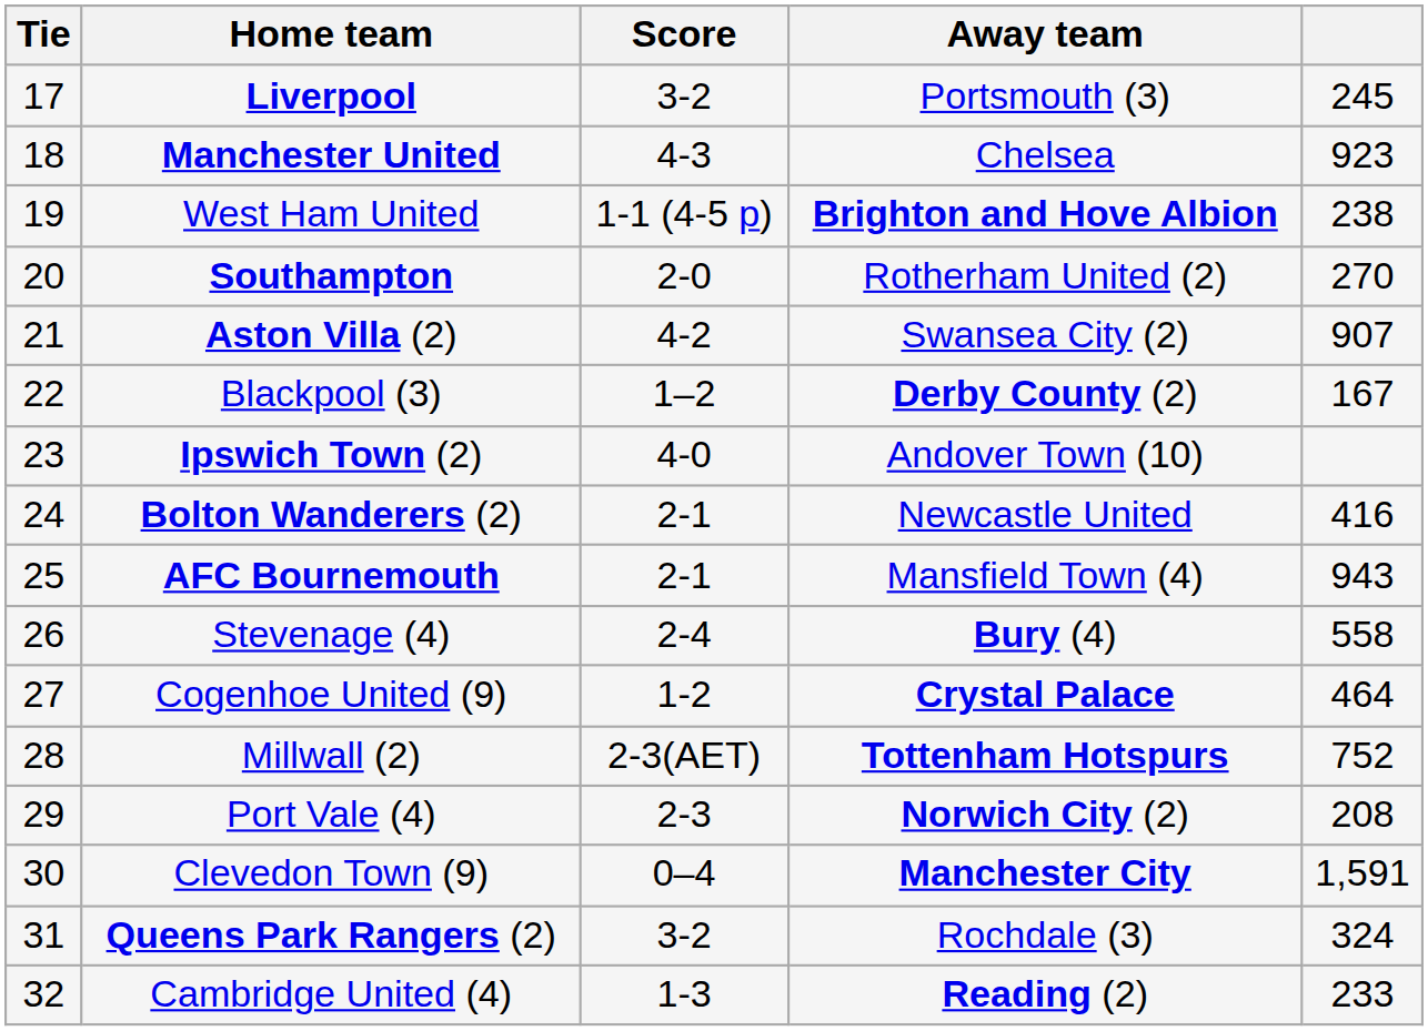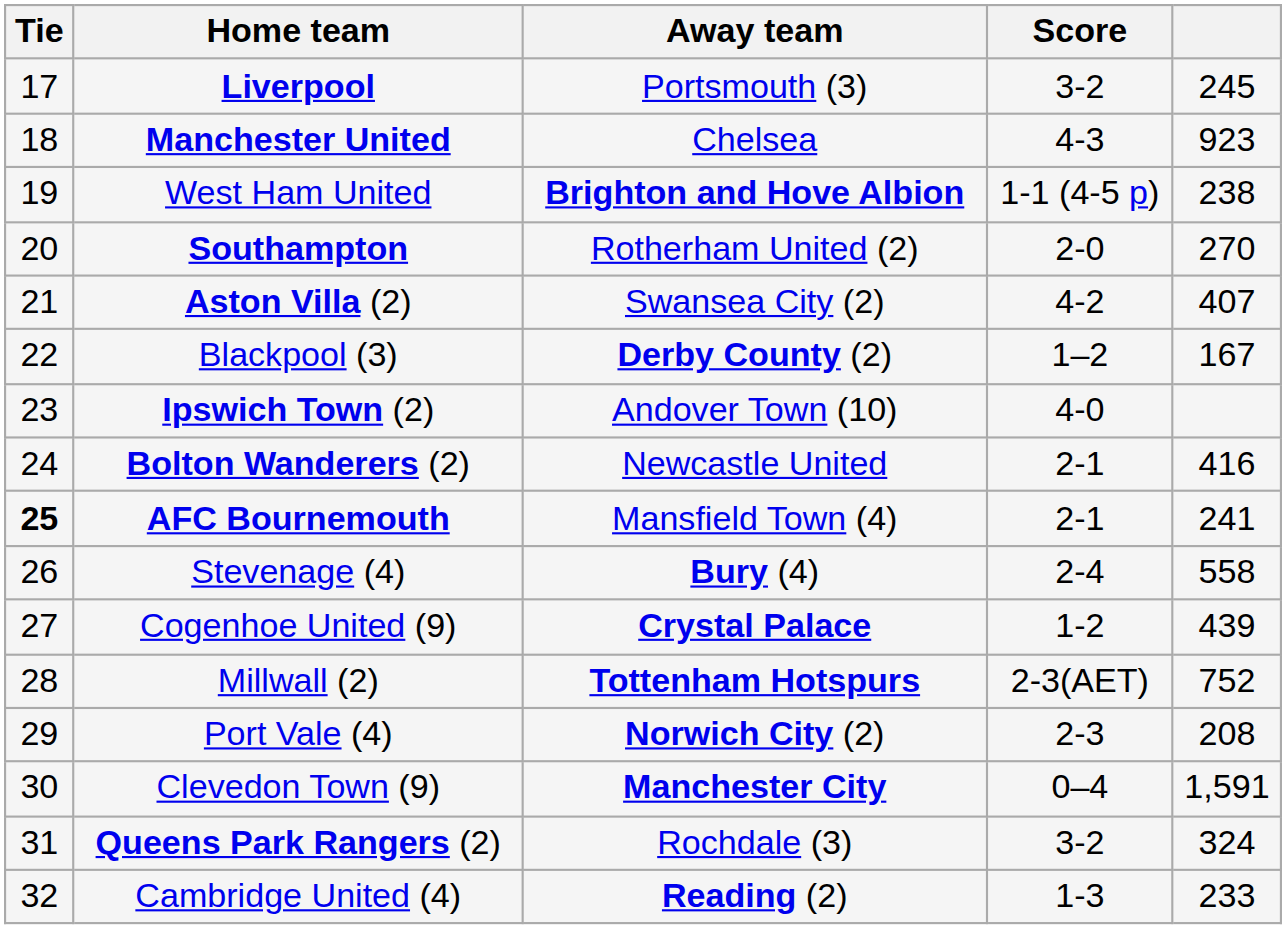 <table class="wikitable" style="width: 600px; background:WhiteSmoke; text-align:center; font-size:100%">
 <tr>
 <th>Tie</th>
 <th>Home team</th>
+<th>Away team</th>
 <th>Score</th>
-<th>Away team</th>
 <th></th>
 </tr>
 <tr>
 <td>17</td>
 <td><strong><a href='#'>Liverpool</a></strong></td>
+<td><a href='#'>Portsmouth</a> (3)</td>
 <td>3-2</td>
-<td><a href='#'>Portsmouth</a> (3)</td>
 <td>245</td>
 </tr>
 <tr>
 <td>18</td>
 <td><strong><a href='#'>Manchester United</a></strong></td>
+<td><a href='#'>Chelsea</a></td>
 <td>4-3</td>
-<td><a href='#'>Chelsea</a></td>
 <td>923</td>
 </tr>
 <tr>
 <td>19</td>
 <td><a href='#'>West Ham United</a></td>
+<td><strong><a href='#'>Brighton and Hove Albion</a></strong></td>
 <td>1-1 (4-5 <a href='#'>p</a>)</td>
-<td><strong><a href='#'>Brighton and Hove Albion</a></strong></td>
 <td>238</td>
 </tr>
 <tr>
 <td>20</td>
 <td><strong><a href='#'>Southampton</a></strong></td>
+<td><a href='#'>Rotherham United</a> (2)</td>
 <td>2-0</td>
-<td><a href='#'>Rotherham United</a> (2)</td>
 <td>270</td>
 </tr>
 <tr>
 <td>21</td>
 <td><strong><a href='#'>Aston Villa</a></strong> (2)</td>
+<td><a href='#'>Swansea City</a> (2)</td>
 <td>4-2</td>
-<td><a href='#'>Swansea City</a> (2)</td>
-<td>907</td>
+<td>407</td>
 </tr>
 <tr>
 <td>22</td>
 <td><a href='#'>Blackpool</a> (3)</td>
+<td><strong><a href='#'>Derby County</a></strong> (2)</td>
 <td>1–2</td>
-<td><strong><a href='#'>Derby County</a></strong> (2)</td>
 <td>167</td>
 </tr>
 <tr>
 <td>23</td>
 <td><strong><a href='#'>Ipswich Town</a></strong> (2)</td>
+<td><a href='#'>Andover Town</a> (10)</td>
 <td>4-0</td>
-<td><a href='#'>Andover Town</a> (10)</td>
 <td></td>
 </tr>
 <tr>
 <td>24</td>
 <td><strong><a href='#'>Bolton Wanderers</a></strong> (2)</td>
+<td><a href='#'>Newcastle United</a></td>
 <td>2-1</td>
-<td><a href='#'>Newcastle United</a></td>
 <td>416</td>
 </tr>
 <tr>
-<td>25</td>
+<td><strong>25</strong></td>
 <td><strong><a href='#'>AFC Bournemouth</a></strong></td>
+<td><a href='#'>Mansfield Town</a> (4)</td>
 <td>2-1</td>
-<td><a href='#'>Mansfield Town</a> (4)</td>
-<td>943</td>
+<td>241</td>
 </tr>
 <tr>
 <td>26</td>
 <td><a href='#'>Stevenage</a> (4)</td>
+<td><strong><a href='#'>Bury</a></strong> (4)</td>
 <td>2-4</td>
-<td><strong><a href='#'>Bury</a></strong> (4)</td>
 <td>558</td>
 </tr>
 <tr>
 <td>27</td>
 <td><a href='#'>Cogenhoe United</a> (9)</td>
+<td><strong><a href='#'>Crystal Palace</a></strong></td>
 <td>1-2</td>
-<td><strong><a href='#'>Crystal Palace</a></strong></td>
-<td>464</td>
+<td>439</td>
 </tr>
 <tr>
 <td>28</td>
 <td><a href='#'>Millwall</a> (2)</td>
+<td><strong><a href='#'>Tottenham Hotspurs</a></strong></td>
 <td>2-3(AET)</td>
-<td><strong><a href='#'>Tottenham Hotspurs</a></strong></td>
 <td>752</td>
 </tr>
 <tr>
 <td>29</td>
 <td><a href='#'>Port Vale</a> (4)</td>
+<td><strong><a href='#'>Norwich City</a></strong> (2)</td>
 <td>2-3</td>
-<td><strong><a href='#'>Norwich City</a></strong> (2)</td>
 <td>208</td>
 </tr>
 <tr>
 <td>30</td>
 <td><a href='#'>Clevedon Town</a> (9)</td>
+<td><strong><a href='#'>Manchester City</a></strong></td>
 <td>0–4</td>
-<td><strong><a href='#'>Manchester City</a></strong></td>
 <td>1,591</td>
 </tr>
 <tr>
 <td>31</td>
 <td><strong><a href='#'>Queens Park Rangers</a></strong> (2)</td>
+<td><a href='#'>Rochdale</a> (3)</td>
 <td>3-2</td>
-<td><a href='#'>Rochdale</a> (3)</td>
 <td>324</td>
 </tr>
 <tr>
 <td>32</td>
 <td><a href='#'>Cambridge United</a> (4)</td>
+<td><strong><a href='#'>Reading</a></strong> (2)</td>
 <td>1-3</td>
-<td><strong><a href='#'>Reading</a></strong> (2)</td>
 <td>233</td>
 </tr>
 </table>
